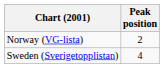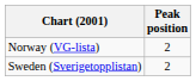 <table class="wikitable">
 <tr>
 <th>Chart (2001)</th>
 <th>Peak<br>position</th>
 </tr>
 <tr>
 <td>Norway (<a href='#'>VG-lista</a>)</td>
 <td align="center">2</td>
 </tr>
 <tr>
 <td>Sweden (<a href='#'>Sverigetopplistan</a>)</td>
-<td align="center">4</td>
+<td align="center">2</td>
 </tr>
 </table>
